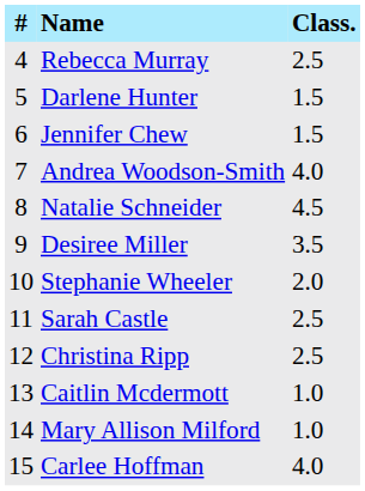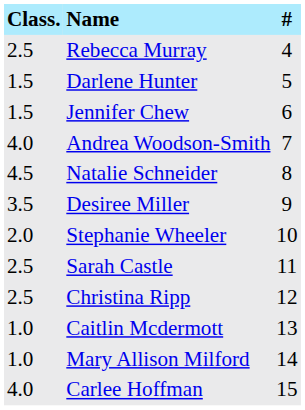 <table border=0 cellpadding=2 cellspacing=0  |- bgcolor=#EAEAEB style="text-align:center; font-size:90%;">
 <tr bgcolor=#ADEBFD>
+<th align=left>Class.</th>
+<th align=left>Name</th>
 <th>#</th>
-<th align=left>Name</th>
-<th align=left>Class.</th>
 </tr>
 <tr>
+<td align=left>2.5</td>
+<td align=left><a href='#'>Rebecca Murray</a></td>
 <td>4</td>
-<td align=left><a href='#'>Rebecca Murray</a></td>
-<td align=left>2.5</td>
 </tr>
 <tr>
+<td align=left>1.5</td>
+<td align=left><a href='#'>Darlene Hunter</a></td>
 <td>5</td>
-<td align=left><a href='#'>Darlene Hunter</a></td>
-<td align=left>1.5</td>
 </tr>
 <tr>
+<td align=left>1.5</td>
+<td align=left><a href='#'>Jennifer Chew</a></td>
 <td>6</td>
-<td align=left><a href='#'>Jennifer Chew</a></td>
-<td align=left>1.5</td>
 </tr>
 <tr>
+<td align=left>4.0</td>
+<td align=left><a href='#'>Andrea Woodson-Smith</a></td>
 <td>7</td>
-<td align=left><a href='#'>Andrea Woodson-Smith</a></td>
-<td align=left>4.0</td>
 </tr>
 <tr>
+<td align=left>4.5</td>
+<td align=left><a href='#'>Natalie Schneider</a></td>
 <td>8</td>
-<td align=left><a href='#'>Natalie Schneider</a></td>
-<td align=left>4.5</td>
 </tr>
 <tr>
+<td align=left>3.5</td>
+<td align=left><a href='#'>Desiree Miller</a></td>
 <td>9</td>
-<td align=left><a href='#'>Desiree Miller</a></td>
-<td align=left>3.5</td>
 </tr>
 <tr>
+<td align=left>2.0</td>
+<td align=left><a href='#'>Stephanie Wheeler</a></td>
 <td>10</td>
-<td align=left><a href='#'>Stephanie Wheeler</a></td>
-<td align=left>2.0</td>
 </tr>
 <tr>
+<td align=left>2.5</td>
+<td align=left><a href='#'>Sarah Castle</a></td>
 <td>11</td>
-<td align=left><a href='#'>Sarah Castle</a></td>
-<td align=left>2.5</td>
 </tr>
 <tr>
+<td align=left>2.5</td>
+<td align=left><a href='#'>Christina Ripp</a></td>
 <td>12</td>
-<td align=left><a href='#'>Christina Ripp</a></td>
-<td align=left>2.5</td>
 </tr>
 <tr>
+<td align=left>1.0</td>
+<td align=left><a href='#'>Caitlin Mcdermott</a></td>
 <td>13</td>
-<td align=left><a href='#'>Caitlin Mcdermott</a></td>
-<td align=left>1.0</td>
 </tr>
 <tr>
+<td align=left>1.0</td>
+<td align=left><a href='#'>Mary Allison Milford</a></td>
 <td>14</td>
-<td align=left><a href='#'>Mary Allison Milford</a></td>
-<td align=left>1.0</td>
 </tr>
 <tr>
+<td align=left>4.0</td>
+<td align=left><a href='#'>Carlee Hoffman</a></td>
 <td>15</td>
-<td align=left><a href='#'>Carlee Hoffman</a></td>
-<td align=left>4.0</td>
 </tr>
 </table>
